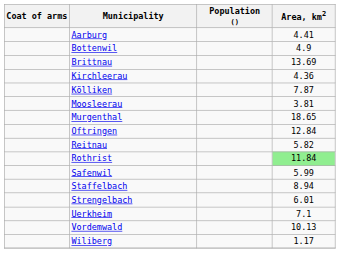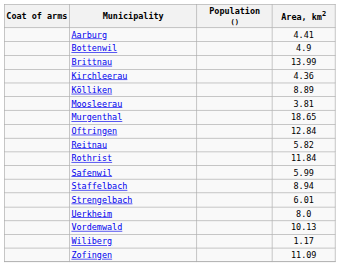 <table class="wikitable">
 <tr>
 <th>Coat of arms</th>
 <th width="190">Municipality</th>
 <th width="110">Population<br><small>()</small></th>
 <th width="90">Area, km<sup>2</sup></th>
 </tr>
 <tr>
 <td></td>
 <td><a href='#'>Aarburg</a></td>
 <td align="center"></td>
 <td align="center">4.41</td>
 </tr>
 <tr>
 <td></td>
 <td><a href='#'>Bottenwil</a></td>
 <td align="center"></td>
 <td align="center">4.9</td>
 </tr>
 <tr>
 <td></td>
 <td><a href='#'>Brittnau</a></td>
 <td align="center"></td>
-<td align="center">13.69</td>
+<td align="center">13.99</td>
 </tr>
 <tr>
 <td></td>
 <td><a href='#'>Kirchleerau</a></td>
 <td align="center"></td>
 <td align="center">4.36</td>
 </tr>
 <tr>
 <td></td>
 <td><a href='#'>Kölliken</a></td>
 <td align="center"></td>
-<td align="center">7.87</td>
+<td align="center">8.89</td>
 </tr>
 <tr>
 <td></td>
 <td><a href='#'>Moosleerau</a></td>
 <td align="center"></td>
 <td align="center">3.81</td>
 </tr>
 <tr>
 <td></td>
 <td><a href='#'>Murgenthal</a></td>
 <td align="center"></td>
 <td align="center">18.65</td>
 </tr>
 <tr>
 <td></td>
 <td><a href='#'>Oftringen</a></td>
 <td align="center"></td>
 <td align="center">12.84</td>
 </tr>
 <tr>
 <td></td>
 <td><a href='#'>Reitnau</a></td>
 <td align="center"></td>
 <td align="center">5.82</td>
 </tr>
 <tr>
 <td></td>
 <td><a href='#'>Rothrist</a></td>
 <td align="center"></td>
-<td align="center" style="background: lightgreen;">11.84</td>
+<td align="center">11.84</td>
 </tr>
 <tr>
 <td></td>
 <td><a href='#'>Safenwil</a></td>
 <td align="center"></td>
 <td align="center">5.99</td>
 </tr>
 <tr>
 <td></td>
 <td><a href='#'>Staffelbach</a></td>
 <td align="center"></td>
 <td align="center">8.94</td>
 </tr>
 <tr>
 <td></td>
 <td><a href='#'>Strengelbach</a></td>
 <td align="center"></td>
 <td align="center">6.01</td>
 </tr>
 <tr>
 <td></td>
 <td><a href='#'>Uerkheim</a></td>
 <td align="center"></td>
-<td align="center">7.1</td>
+<td align="center">8.0</td>
 </tr>
 <tr>
 <td></td>
 <td><a href='#'>Vordemwald</a></td>
 <td align="center"></td>
 <td align="center">10.13</td>
 </tr>
 <tr>
 <td></td>
 <td><a href='#'>Wiliberg</a></td>
 <td align="center"></td>
 <td align="center">1.17</td>
 </tr>
 <tr>
+<td></td>
+<td><a href='#'>Zofingen</a></td>
+<td align="center"></td>
+<td align="center">11.09</td>
+</tr>
+<tr>
 </tr>
 </table>
